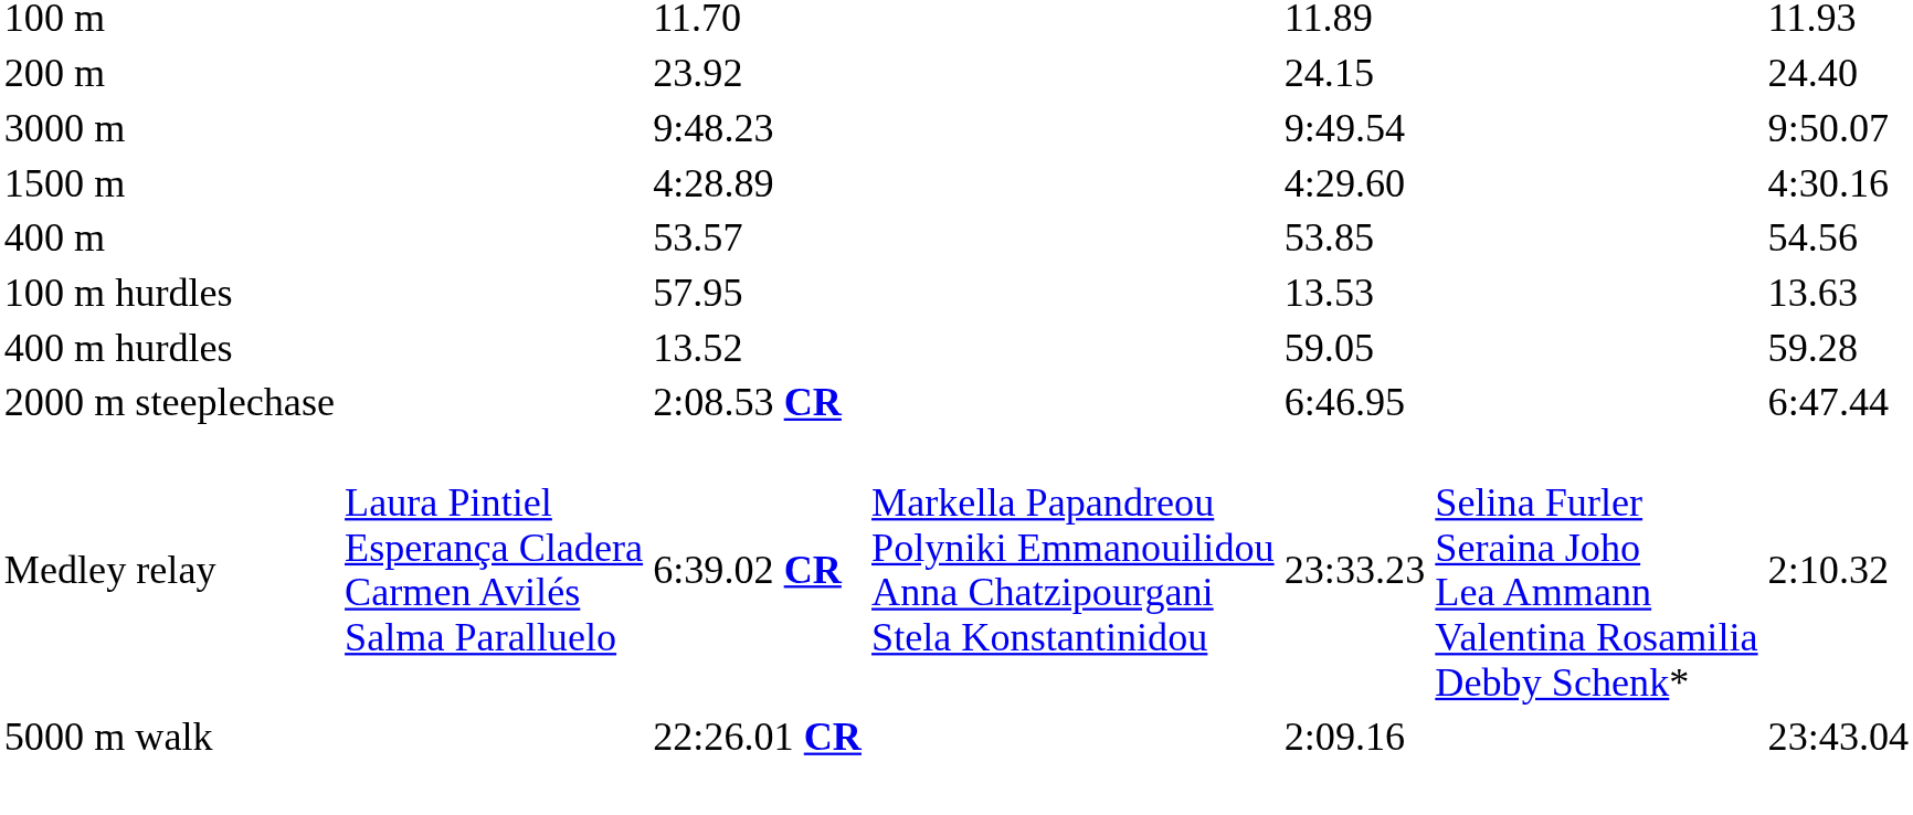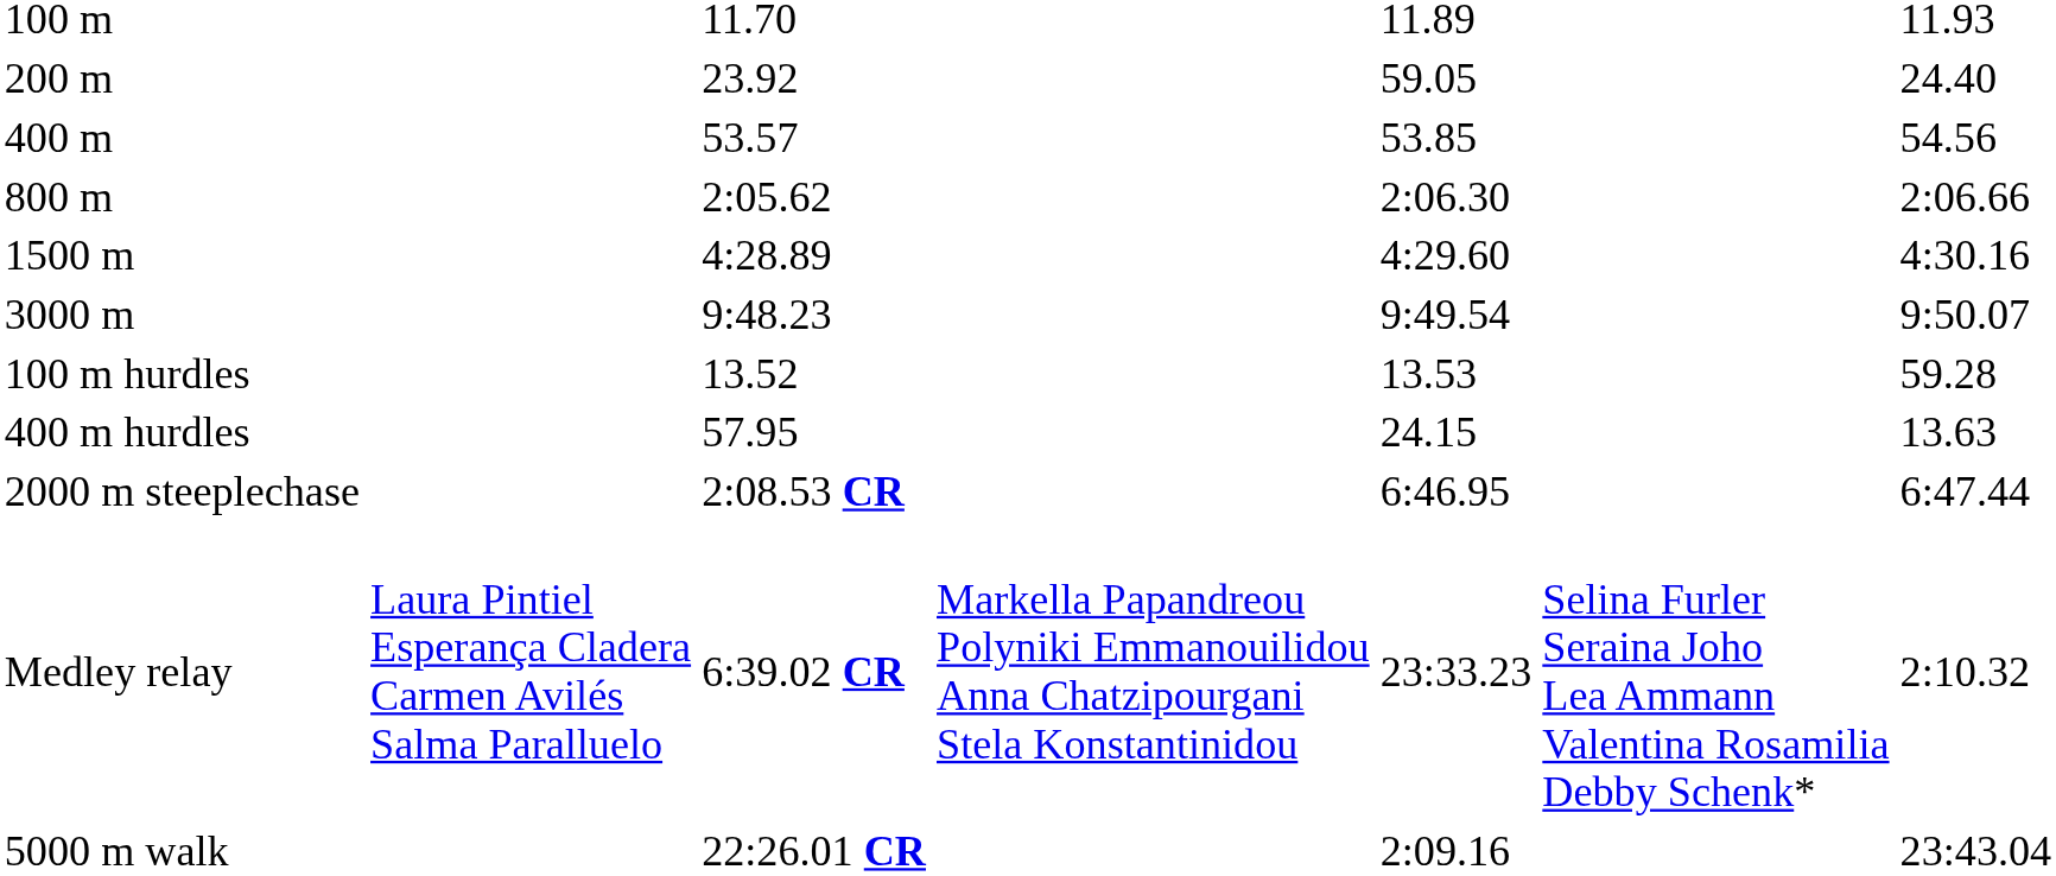 <table>
 <tr>
 <td>100 m</td>
 <td></td>
 <td>11.70</td>
 <td></td>
 <td>11.89</td>
 <td></td>
 <td>11.93</td>
 </tr>
 <tr>
 <td>200 m</td>
 <td></td>
 <td>23.92</td>
 <td></td>
-<td>24.15</td>
+<td>59.05</td>
 <td></td>
 <td>24.40</td>
+</tr>
+<tr>
+<td>400 m</td>
+<td></td>
+<td>53.57</td>
+<td></td>
+<td>53.85</td>
+<td></td>
+<td>54.56</td>
+</tr>
+<tr>
+<td>800 m</td>
+<td></td>
+<td>2:05.62</td>
+<td></td>
+<td>2:06.30</td>
+<td></td>
+<td>2:06.66</td>
+</tr>
+<tr>
+<td>1500 m</td>
+<td></td>
+<td>4:28.89</td>
+<td></td>
+<td>4:29.60</td>
+<td></td>
+<td>4:30.16</td>
 </tr>
 <tr>
 <td>3000 m</td>
 <td></td>
 <td>9:48.23</td>
 <td></td>
 <td>9:49.54</td>
 <td></td>
 <td>9:50.07</td>
 </tr>
 <tr>
-<td>1500 m</td>
-<td></td>
-<td>4:28.89</td>
-<td></td>
-<td>4:29.60</td>
-<td></td>
-<td>4:30.16</td>
-</tr>
-<tr>
-<td>400 m</td>
-<td></td>
-<td>53.57</td>
-<td></td>
-<td>53.85</td>
-<td></td>
-<td>54.56</td>
-</tr>
-<tr>
 <td>100 m hurdles</td>
 <td></td>
-<td>57.95</td>
+<td>13.52</td>
 <td></td>
 <td>13.53</td>
 <td></td>
-<td>13.63</td>
+<td>59.28</td>
 </tr>
 <tr>
 <td>400 m hurdles</td>
 <td></td>
-<td>13.52</td>
+<td>57.95</td>
 <td></td>
-<td>59.05</td>
+<td>24.15</td>
 <td></td>
-<td>59.28</td>
+<td>13.63</td>
 </tr>
 <tr>
 <td>2000 m steeplechase</td>
 <td></td>
 <td>2:08.53 <strong><a href='#'>CR</a></strong></td>
 <td></td>
 <td>6:46.95</td>
 <td></td>
 <td>6:47.44</td>
 </tr>
 <tr>
 <td>Medley relay</td>
 <td valign="top"><br><a href='#'>Laura Pintiel</a><br><a href='#'>Esperança Cladera</a><br><a href='#'>Carmen Avilés</a><br><a href='#'>Salma Paralluelo</a></td>
 <td>6:39.02 <strong><a href='#'>CR</a></strong></td>
 <td valign="top"><br><a href='#'>Markella Papandreou</a><br><a href='#'>Polyniki Emmanouilidou</a><br><a href='#'>Anna Chatzipourgani</a><br><a href='#'>Stela Konstantinidou</a></td>
 <td>23:33.23</td>
 <td><br><a href='#'>Selina Furler</a><br><a href='#'>Seraina Joho</a><br><a href='#'>Lea Ammann</a><br><a href='#'>Valentina Rosamilia</a><br><a href='#'>Debby Schenk</a>*</td>
 <td>2:10.32</td>
 </tr>
 <tr>
 <td>5000 m walk</td>
 <td></td>
 <td>22:26.01 <strong><a href='#'>CR</a></strong></td>
 <td></td>
 <td>2:09.16</td>
 <td></td>
 <td>23:43.04</td>
 </tr>
 </table>
